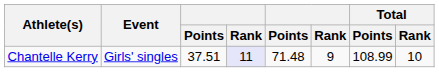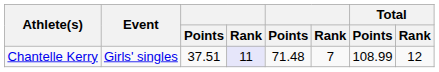 <table class="wikitable">
 <tr>
 <th rowspan="2">Athlete(s)</th>
 <th rowspan="2">Event</th>
 <th colspan="2"></th>
 <th colspan="2"></th>
 <th colspan="2">Total</th>
 </tr>
 <tr>
 <th>Points</th>
 <th>Rank</th>
 <th>Points</th>
 <th>Rank</th>
 <th>Points</th>
 <th>Rank</th>
 </tr>
 <tr>
 <td><a href='#'>Chantelle Kerry</a></td>
 <td><a href='#'>Girls' singles</a></td>
 <td align="center">37.51</td>
 <td align="center" style="background: lavender;">11</td>
 <td align="center">71.48</td>
-<td align="center">9</td>
+<td align="center">7</td>
 <td align="center">108.99</td>
-<td align="center">10</td>
+<td align="center">12</td>
 </tr>
 </table>
